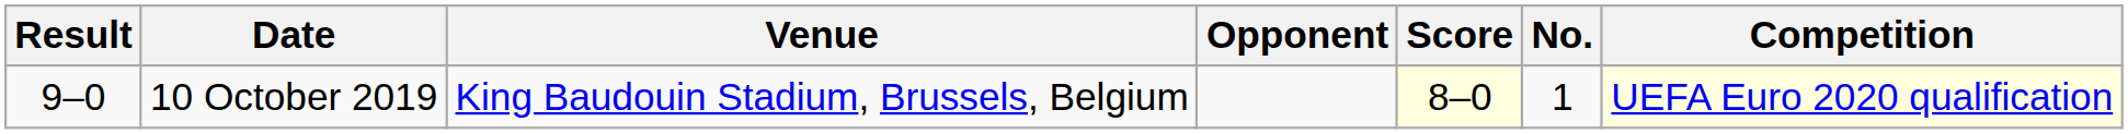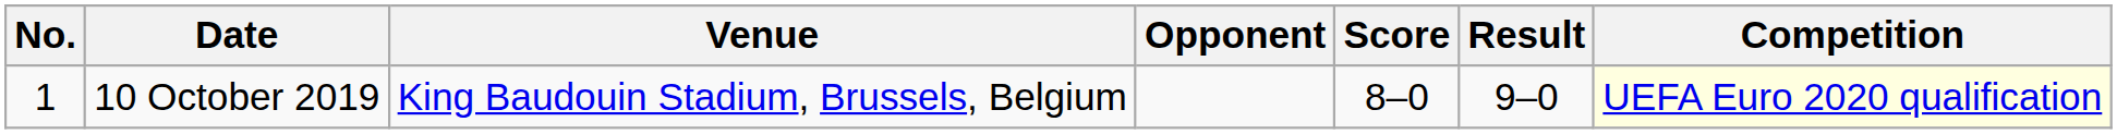 <table class="wikitable sortable">
 <tr>
-<th scope="col">Result</th>
+<th scope="col">No.</th>
 <th scope="col">Date</th>
 <th scope="col">Venue</th>
 <th scope="col">Opponent</th>
 <th scope="col">Score</th>
-<th scope="col">No.</th>
+<th scope="col">Result</th>
 <th scope="col">Competition</th>
 </tr>
 <tr>
-<td align="center">9–0</td>
+<td align="center">1</td>
 <td>10 October 2019</td>
 <td><a href='#'>King Baudouin Stadium</a>, <a href='#'>Brussels</a>, Belgium</td>
 <td></td>
-<td align="center" style="background: lightyellow;">8–0</td>
-<td align="center">1</td>
+<td align="center">8–0</td>
+<td align="center">9–0</td>
 <td style="background: lightyellow;"><a href='#'>UEFA Euro 2020 qualification</a></td>
 </tr>
 </table>
